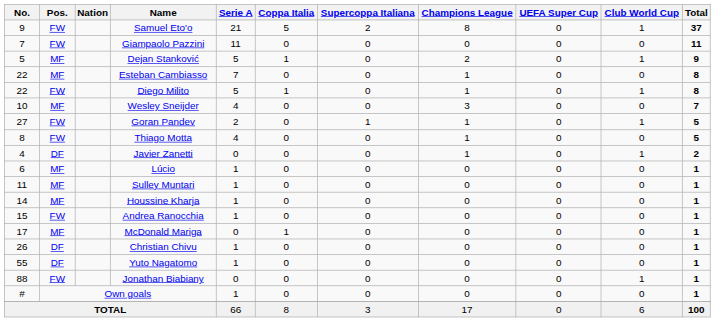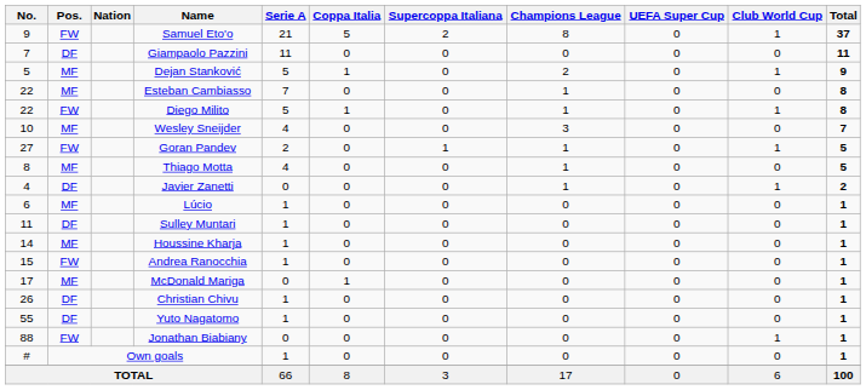 <table class="wikitable sortable" style="font-size: 95%; text-align: center;">
 <tr>
 <th width="5%"><strong>No.</strong></th>
 <th width="5%"><strong>Pos.</strong></th>
 <th width="5%"><strong>Nation</strong></th>
 <th width="15%"><strong>Name</strong></th>
 <th><a href='#'>Serie A</a></th>
 <th><a href='#'>Coppa Italia</a></th>
 <th><a href='#'>Supercoppa Italiana</a></th>
 <th><a href='#'>Champions League</a></th>
 <th><a href='#'>UEFA Super Cup</a></th>
 <th><a href='#'>Club World Cup</a></th>
 <th>Total</th>
 </tr>
 <tr>
 <td>9</td>
 <td><a href='#'>FW</a></td>
 <td></td>
 <td><a href='#'>Samuel Eto'o</a></td>
 <td>21 </td>
 <td>5 </td>
 <td>2 </td>
 <td>8 </td>
 <td>0 </td>
 <td>1 </td>
 <td><strong>37</strong> </td>
 </tr>
 <tr>
 <td>7</td>
-<td><a href='#'>FW</a></td>
+<td><a href='#'>DF</a></td>
 <td></td>
 <td><a href='#'>Giampaolo Pazzini</a></td>
 <td>11 </td>
 <td>0 </td>
 <td>0 </td>
 <td>0 </td>
 <td>0 </td>
 <td>0 </td>
 <td><strong>11</strong> </td>
 </tr>
 <tr>
 <td>5</td>
 <td><a href='#'>MF</a></td>
 <td></td>
 <td><a href='#'>Dejan Stanković</a></td>
 <td>5 </td>
 <td>1 </td>
 <td>0 </td>
 <td>2 </td>
 <td>0 </td>
 <td>1 </td>
 <td><strong>9</strong> </td>
 </tr>
 <tr>
 <td>22</td>
 <td><a href='#'>MF</a></td>
 <td></td>
 <td><a href='#'>Esteban Cambiasso</a></td>
 <td>7 </td>
 <td>0 </td>
 <td>0 </td>
 <td>1 </td>
 <td>0 </td>
 <td>0 </td>
 <td><strong>8</strong> </td>
 </tr>
 <tr>
 <td>22</td>
 <td><a href='#'>FW</a></td>
 <td></td>
 <td><a href='#'>Diego Milito</a></td>
 <td>5 </td>
 <td>1 </td>
 <td>0 </td>
 <td>1 </td>
 <td>0 </td>
 <td>1 </td>
 <td><strong>8</strong> </td>
 </tr>
 <tr>
 <td>10</td>
 <td><a href='#'>MF</a></td>
 <td></td>
 <td><a href='#'>Wesley Sneijder</a></td>
 <td>4 </td>
 <td>0 </td>
 <td>0 </td>
 <td>3 </td>
 <td>0 </td>
 <td>0 </td>
 <td><strong>7</strong> </td>
 </tr>
 <tr>
 <td>27</td>
 <td><a href='#'>FW</a></td>
 <td></td>
 <td><a href='#'>Goran Pandev</a></td>
 <td>2 </td>
 <td>0 </td>
 <td>1 </td>
 <td>1 </td>
 <td>0 </td>
 <td>1 </td>
 <td><strong>5</strong> </td>
 </tr>
 <tr>
 <td>8</td>
-<td><a href='#'>FW</a></td>
+<td><a href='#'>MF</a></td>
 <td></td>
 <td><a href='#'>Thiago Motta</a></td>
 <td>4 </td>
 <td>0 </td>
 <td>0 </td>
 <td>1 </td>
 <td>0 </td>
 <td>0 </td>
 <td><strong>5</strong> </td>
 </tr>
 <tr>
 <td>4</td>
 <td><a href='#'>DF</a></td>
 <td></td>
 <td><a href='#'>Javier Zanetti</a></td>
 <td>0 </td>
 <td>0 </td>
 <td>0 </td>
 <td>1 </td>
 <td>0 </td>
 <td>1 </td>
 <td><strong>2</strong> </td>
 </tr>
 <tr>
 <td>6</td>
 <td><a href='#'>MF</a></td>
 <td></td>
 <td><a href='#'>Lúcio</a></td>
 <td>1 </td>
 <td>0 </td>
 <td>0 </td>
 <td>0 </td>
 <td>0 </td>
 <td>0 </td>
 <td><strong>1</strong> </td>
 </tr>
 <tr>
 <td>11</td>
-<td><a href='#'>MF</a></td>
+<td><a href='#'>DF</a></td>
 <td></td>
 <td><a href='#'>Sulley Muntari</a></td>
 <td>1 </td>
 <td>0 </td>
 <td>0 </td>
 <td>0 </td>
 <td>0 </td>
 <td>0 </td>
 <td><strong>1</strong> </td>
 </tr>
 <tr>
 <td>14</td>
 <td><a href='#'>MF</a></td>
 <td></td>
 <td><a href='#'>Houssine Kharja</a></td>
 <td>1 </td>
 <td>0 </td>
 <td>0 </td>
 <td>0 </td>
 <td>0 </td>
 <td>0 </td>
 <td><strong>1</strong> </td>
 </tr>
 <tr>
 <td>15</td>
 <td><a href='#'>FW</a></td>
 <td></td>
 <td><a href='#'>Andrea Ranocchia</a></td>
 <td>1 </td>
 <td>0 </td>
 <td>0 </td>
 <td>0 </td>
 <td>0 </td>
 <td>0 </td>
 <td><strong>1</strong> </td>
 </tr>
 <tr>
 <td>17</td>
 <td><a href='#'>MF</a></td>
 <td></td>
 <td><a href='#'>McDonald Mariga</a></td>
 <td>0 </td>
 <td>1 </td>
 <td>0 </td>
 <td>0 </td>
 <td>0 </td>
 <td>0 </td>
 <td><strong>1</strong> </td>
 </tr>
 <tr>
 <td>26</td>
 <td><a href='#'>DF</a></td>
 <td></td>
 <td><a href='#'>Christian Chivu</a></td>
 <td>1 </td>
 <td>0 </td>
 <td>0 </td>
 <td>0 </td>
 <td>0 </td>
 <td>0 </td>
 <td><strong>1</strong> </td>
 </tr>
 <tr>
 <td>55</td>
 <td><a href='#'>DF</a></td>
 <td></td>
 <td><a href='#'>Yuto Nagatomo</a></td>
 <td>1 </td>
 <td>0 </td>
 <td>0 </td>
 <td>0 </td>
 <td>0 </td>
 <td>0 </td>
 <td><strong>1</strong> </td>
 </tr>
 <tr>
 <td>88</td>
 <td><a href='#'>FW</a></td>
 <td></td>
 <td><a href='#'>Jonathan Biabiany</a></td>
 <td>0 </td>
 <td>0 </td>
 <td>0 </td>
 <td>0 </td>
 <td>0 </td>
 <td>1 </td>
 <td><strong>1</strong> </td>
 </tr>
 <tr>
 <td>#</td>
 <td colspan=3><a href='#'>Own goals</a></td>
 <td>1 </td>
 <td>0 </td>
 <td>0 </td>
 <td>0 </td>
 <td>0 </td>
 <td>0 </td>
 <td><strong>1</strong> </td>
 </tr>
 <tr>
 </tr>
 <tr bgcolor="F1F1F1" >
 <td colspan=4><strong>TOTAL</strong></td>
 <td>66 </td>
 <td>8 </td>
 <td>3 </td>
 <td>17 </td>
 <td>0 </td>
 <td>6 </td>
 <td><strong>100</strong> </td>
 </tr>
 </table>
